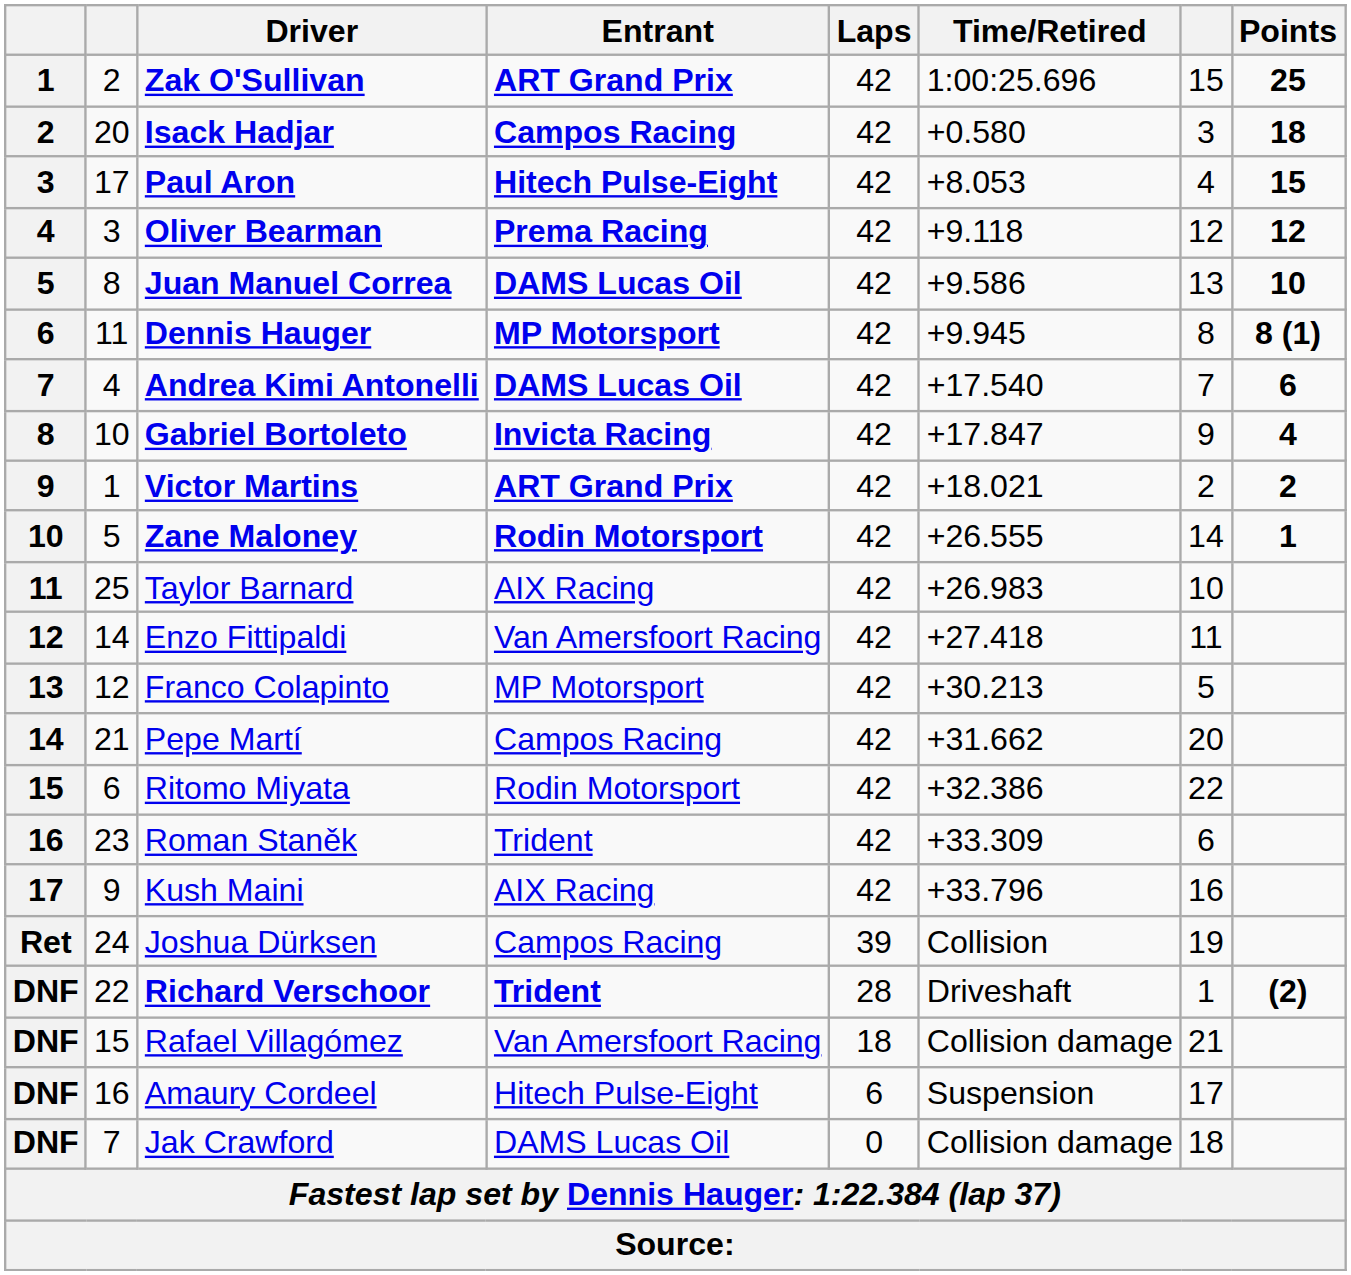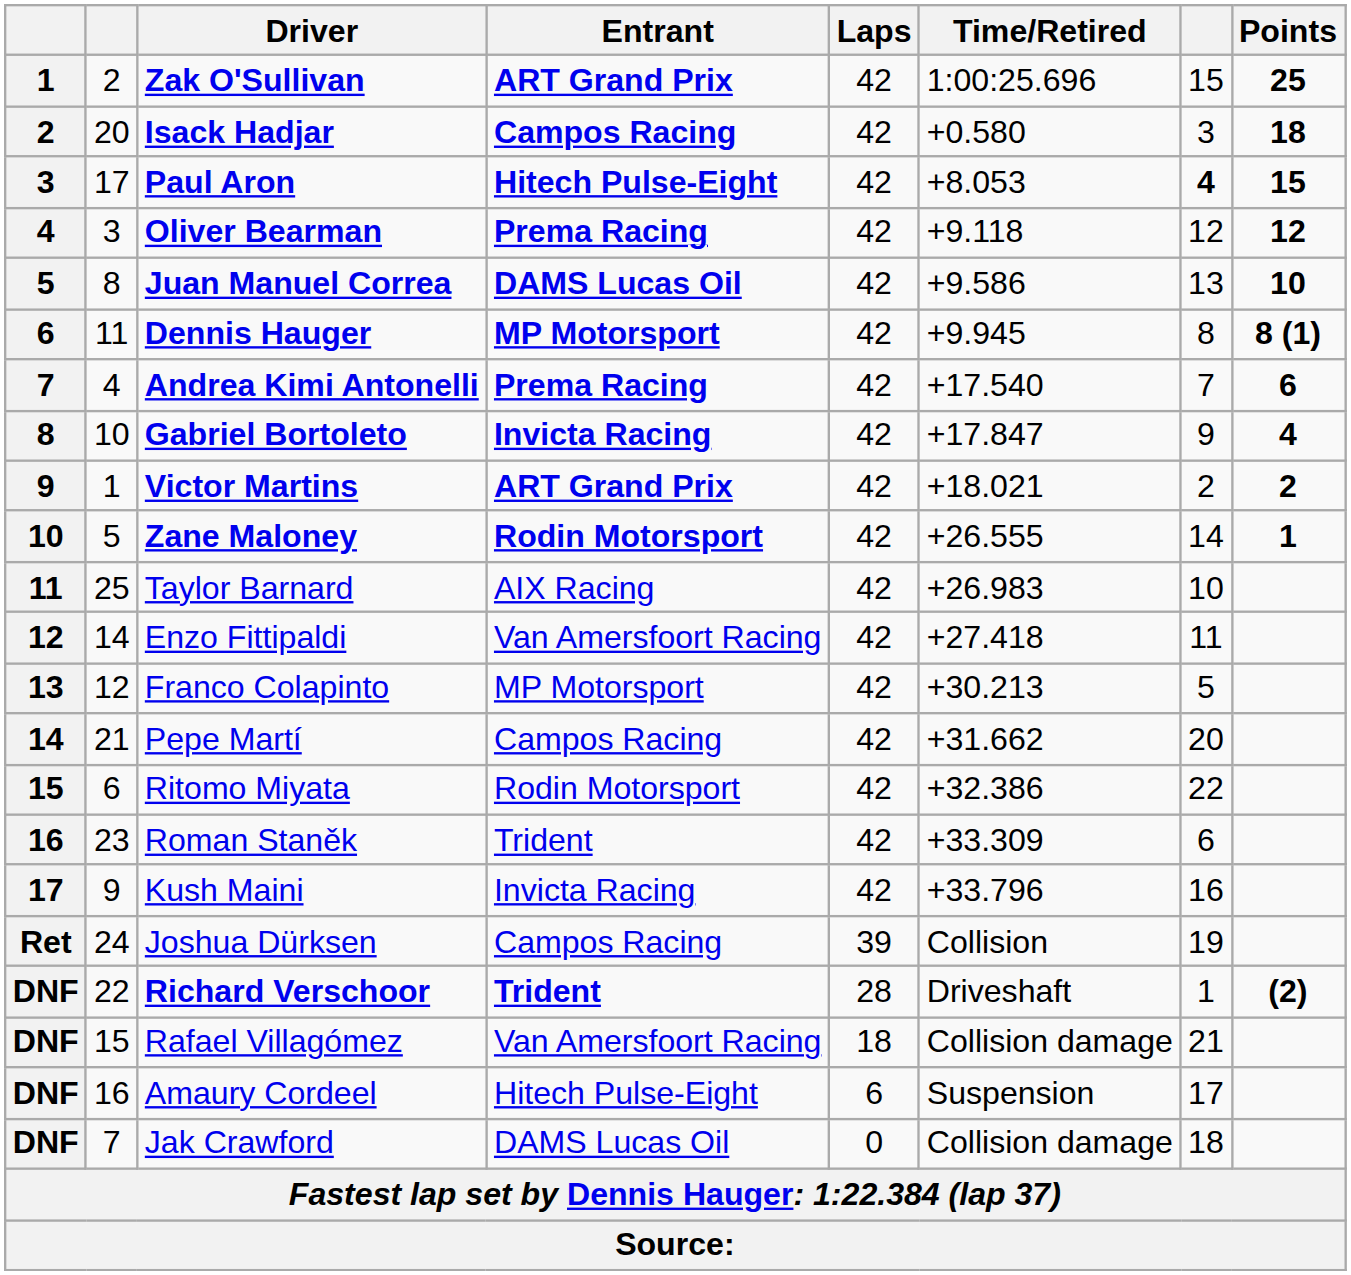 <table class="wikitable" style="font-size:85%">
 <tr>
 <th scope="col"></th>
 <th scope="col"></th>
 <th scope="col">Driver</th>
 <th scope="col">Entrant</th>
 <th scope="col">Laps</th>
 <th scope="col">Time/Retired</th>
 <th scope="col"></th>
 <th scope="col">Points</th>
 </tr>
 <tr>
 <th>1</th>
 <td align="center">2</td>
 <td> <strong><a href='#'>Zak O'Sullivan</a></strong></td>
 <td><strong><a href='#'>ART Grand Prix</a></strong></td>
 <td align="center">42</td>
 <td>1:00:25.696</td>
 <td align="center">15</td>
 <td align="center"><strong>25</strong></td>
 </tr>
 <tr>
 <th>2</th>
 <td align="center">20</td>
 <td> <strong><a href='#'>Isack Hadjar</a></strong></td>
 <td><strong><a href='#'>Campos Racing</a></strong></td>
 <td align="center">42</td>
 <td>+0.580</td>
 <td align="center">3</td>
 <td align="center"><strong>18</strong></td>
 </tr>
 <tr>
 <th>3</th>
 <td align="center">17</td>
 <td> <strong><a href='#'>Paul Aron</a></strong></td>
 <td><strong><a href='#'>Hitech Pulse-Eight</a></strong></td>
 <td align="center">42</td>
 <td>+8.053</td>
-<td align="center">4</td>
+<td align="center"><strong>4</strong></td>
 <td align="center"><strong>15</strong></td>
 </tr>
 <tr>
 <th>4</th>
 <td align="center">3</td>
 <td> <strong><a href='#'>Oliver Bearman</a></strong></td>
 <td><strong><a href='#'>Prema Racing</a></strong></td>
 <td align="center">42</td>
 <td>+9.118</td>
 <td align="center">12</td>
 <td align="center"><strong>12</strong></td>
 </tr>
 <tr>
 <th>5</th>
 <td align="center">8</td>
 <td> <strong><a href='#'>Juan Manuel Correa</a></strong></td>
 <td><strong><a href='#'>DAMS Lucas Oil</a></strong></td>
 <td align="center">42</td>
 <td>+9.586</td>
 <td align="center">13</td>
 <td align="center"><strong>10</strong></td>
 </tr>
 <tr>
 <th>6</th>
 <td align="center">11</td>
 <td> <strong><a href='#'>Dennis Hauger</a></strong></td>
 <td><strong><a href='#'>MP Motorsport</a></strong></td>
 <td align="center">42</td>
 <td>+9.945</td>
 <td align="center">8</td>
 <td align="center"><strong>8 (1)</strong></td>
 </tr>
 <tr>
 <th>7</th>
 <td align="center">4</td>
 <td> <strong><a href='#'>Andrea Kimi Antonelli</a></strong></td>
-<td><strong><a href='#'>DAMS Lucas Oil</a></strong></td>
+<td><strong><a href='#'>Prema Racing</a></strong></td>
 <td align="center">42</td>
 <td>+17.540</td>
 <td align="center">7</td>
 <td align="center"><strong>6</strong></td>
 </tr>
 <tr>
 <th>8</th>
 <td align="center">10</td>
 <td> <strong><a href='#'>Gabriel Bortoleto</a></strong></td>
 <td><strong><a href='#'>Invicta Racing</a></strong></td>
 <td align="center">42</td>
 <td>+17.847</td>
 <td align="center">9</td>
 <td align="center"><strong>4</strong></td>
 </tr>
 <tr>
 <th>9</th>
 <td align="center">1</td>
 <td> <strong><a href='#'>Victor Martins</a></strong></td>
 <td><strong><a href='#'>ART Grand Prix</a></strong></td>
 <td align="center">42</td>
 <td>+18.021</td>
 <td align="center">2</td>
 <td align="center"><strong>2</strong></td>
 </tr>
 <tr>
 <th>10</th>
 <td align="center">5</td>
 <td> <strong><a href='#'>Zane Maloney</a></strong></td>
 <td><strong><a href='#'>Rodin Motorsport</a></strong></td>
 <td align="center">42</td>
 <td>+26.555</td>
 <td align="center">14</td>
 <td align="center"><strong>1</strong></td>
 </tr>
 <tr>
 <th>11</th>
 <td align="center">25</td>
 <td> <a href='#'>Taylor Barnard</a></td>
 <td><a href='#'>AIX Racing</a></td>
 <td align="center">42</td>
 <td>+26.983</td>
 <td align="center">10</td>
 <td align="center"></td>
 </tr>
 <tr>
 <th>12</th>
 <td align="center">14</td>
 <td> <a href='#'>Enzo Fittipaldi</a></td>
 <td><a href='#'>Van Amersfoort Racing</a></td>
 <td align="center">42</td>
 <td>+27.418</td>
 <td align="center">11</td>
 <td align="center"></td>
 </tr>
 <tr>
 <th>13</th>
 <td align="center">12</td>
 <td> <a href='#'>Franco Colapinto</a></td>
 <td><a href='#'>MP Motorsport</a></td>
 <td align="center">42</td>
 <td>+30.213</td>
 <td align="center">5</td>
 <td align="center"></td>
 </tr>
 <tr>
 <th>14</th>
 <td align="center">21</td>
 <td> <a href='#'>Pepe Martí</a></td>
 <td><a href='#'>Campos Racing</a></td>
 <td align="center">42</td>
 <td>+31.662</td>
 <td align="center">20</td>
 <td align="center"></td>
 </tr>
 <tr>
 <th>15</th>
 <td align="center">6</td>
 <td> <a href='#'>Ritomo Miyata</a></td>
 <td><a href='#'>Rodin Motorsport</a></td>
 <td align="center">42</td>
 <td>+32.386</td>
 <td align="center">22</td>
 <td align="center"></td>
 </tr>
 <tr>
 <th>16</th>
 <td align="center">23</td>
 <td> <a href='#'>Roman Staněk</a></td>
 <td><a href='#'>Trident</a></td>
 <td align="center">42</td>
 <td>+33.309</td>
 <td align="center">6</td>
 <td align="center"></td>
 </tr>
 <tr>
 <th>17</th>
 <td align="center">9</td>
 <td> <a href='#'>Kush Maini</a></td>
-<td><a href='#'>AIX Racing</a></td>
+<td><a href='#'>Invicta Racing</a></td>
 <td align="center">42</td>
 <td>+33.796</td>
 <td align="center">16</td>
 <td align="center"></td>
 </tr>
 <tr>
 <th>Ret</th>
 <td align="center">24</td>
 <td> <a href='#'>Joshua Dürksen</a></td>
 <td><a href='#'>Campos Racing</a></td>
 <td align="center">39</td>
 <td>Collision</td>
 <td align="center">19</td>
 <td align="center"></td>
 </tr>
 <tr>
 <th>DNF</th>
 <td align="center">22</td>
 <td> <strong><a href='#'>Richard Verschoor</a></strong></td>
 <td><strong><a href='#'>Trident</a></strong></td>
 <td align="center">28</td>
 <td>Driveshaft</td>
 <td align="center">1</td>
 <td align="center"><strong>(2)</strong></td>
 </tr>
 <tr>
 <th>DNF</th>
 <td align="center">15</td>
 <td> <a href='#'>Rafael Villagómez</a></td>
 <td><a href='#'>Van Amersfoort Racing</a></td>
 <td align="center">18</td>
 <td>Collision damage</td>
 <td align="center">21</td>
 <td align="center"></td>
 </tr>
 <tr>
 <th>DNF</th>
 <td align="center">16</td>
 <td> <a href='#'>Amaury Cordeel</a></td>
 <td><a href='#'>Hitech Pulse-Eight</a></td>
 <td align="center">6</td>
 <td>Suspension</td>
 <td align="center">17</td>
 <td align="center"></td>
 </tr>
 <tr>
 <th>DNF</th>
 <td align="center">7</td>
 <td> <a href='#'>Jak Crawford</a></td>
 <td><a href='#'>DAMS Lucas Oil</a></td>
 <td align="center">0</td>
 <td>Collision damage</td>
 <td align="center">18</td>
 <td align="center"></td>
 </tr>
 <tr>
 <th colspan="8"><em>Fastest lap set by</em> <strong> <a href='#'>Dennis Hauger</a><strong><em>: 1:22.384 (lap 37)<em></th>
 </tr>
 <tr>
 <th colspan="8">Source:</th>
 </tr>
 </table>
